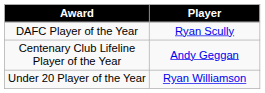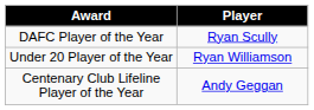 <table class="wikitable" style="text-align:center">
 <tr>
 <th style="background:#000000; color:#FFFFFF;">Award</th>
 <th style="background:#000000; color:#FFFFFF;">Player</th>
 </tr>
 <tr>
 <td style="width:200px;">DAFC Player of the Year</td>
 <td style="width:150px;"> <a href='#'>Ryan Scully</a></td>
 </tr>
 <tr>
+<td style="width:200px;">Under 20 Player of the Year</td>
+<td style="width:150px;"> <a href='#'>Ryan Williamson</a></td>
+</tr>
+<tr>
 <td style="width:200px;">Centenary Club Lifeline Player of the Year</td>
 <td style="width:150px;"> <a href='#'>Andy Geggan</a></td>
 </tr>
-<tr>
-<td style="width:200px;">Under 20 Player of the Year</td>
-<td style="width:150px;"> <a href='#'>Ryan Williamson</a></td>
-</tr>
 </table>
